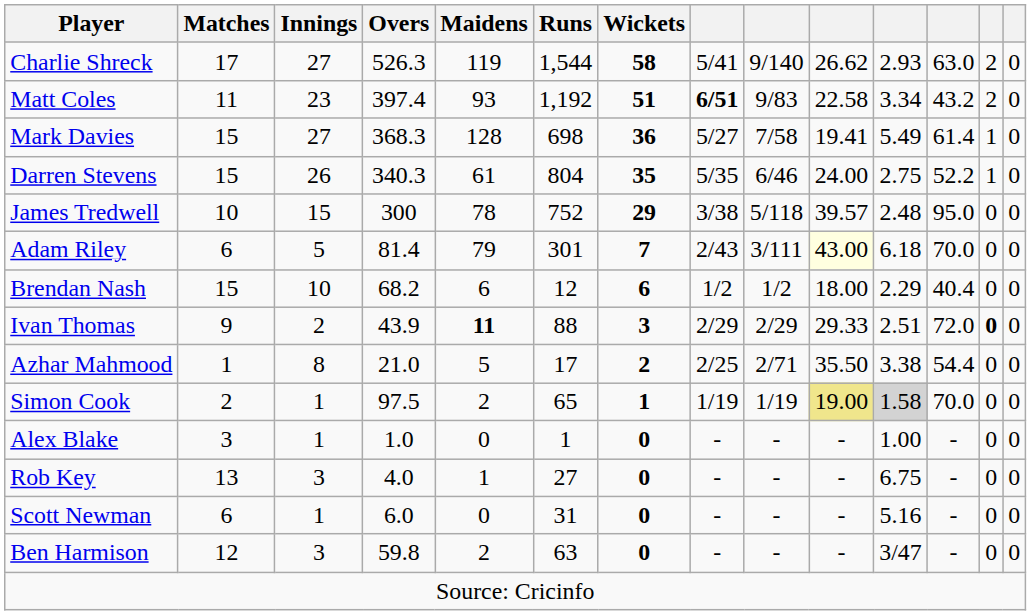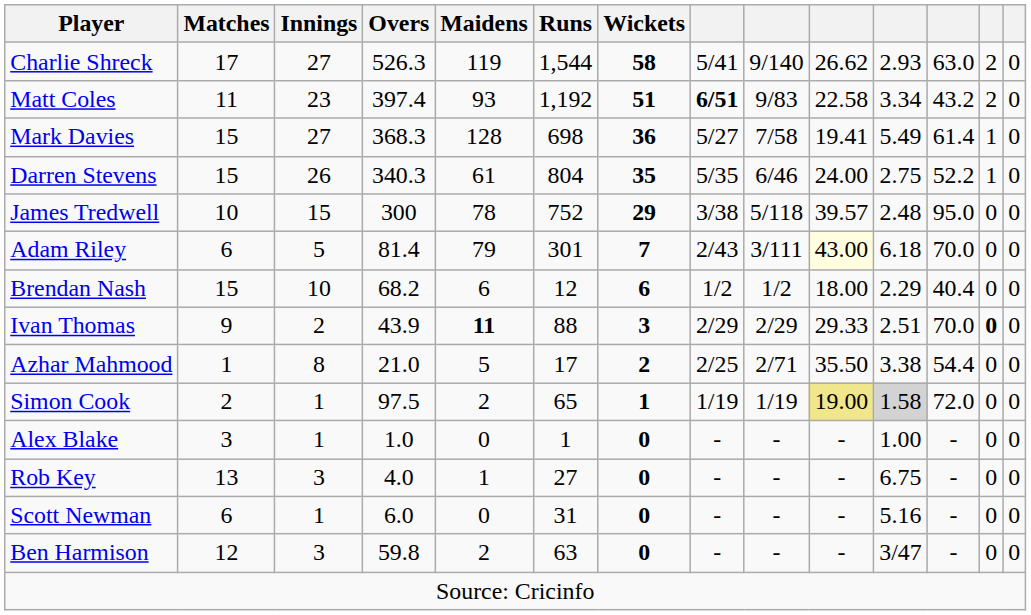 <table class="wikitable" style="text-align:center">
 <tr>
 <th>Player</th>
 <th>Matches</th>
 <th>Innings</th>
 <th>Overs</th>
 <th>Maidens</th>
 <th>Runs</th>
 <th>Wickets</th>
 <th></th>
 <th></th>
 <th></th>
 <th></th>
 <th></th>
 <th></th>
 <th></th>
 </tr>
 <tr>
 <td align="left"><a href='#'>Charlie Shreck</a></td>
 <td>17</td>
 <td>27</td>
 <td>526.3</td>
 <td>119</td>
 <td>1,544</td>
 <td><strong>58</strong></td>
 <td>5/41</td>
 <td>9/140</td>
 <td>26.62</td>
 <td>2.93</td>
 <td>63.0</td>
 <td>2</td>
 <td>0</td>
 </tr>
 <tr>
 <td align="left"><a href='#'>Matt Coles</a></td>
 <td>11</td>
 <td>23</td>
 <td>397.4</td>
 <td>93</td>
 <td>1,192</td>
 <td><strong>51</strong></td>
 <td><strong>6/51</strong></td>
 <td>9/83</td>
 <td>22.58</td>
 <td>3.34</td>
 <td>43.2</td>
 <td>2</td>
 <td>0</td>
 </tr>
 <tr>
 <td align="left"><a href='#'>Mark Davies</a></td>
 <td>15</td>
 <td>27</td>
 <td>368.3</td>
 <td>128</td>
 <td>698</td>
 <td><strong>36</strong></td>
 <td>5/27</td>
 <td>7/58</td>
 <td>19.41</td>
 <td>5.49</td>
 <td>61.4</td>
 <td>1</td>
 <td>0</td>
 </tr>
 <tr>
 <td align="left"><a href='#'>Darren Stevens</a></td>
 <td>15</td>
 <td>26</td>
 <td>340.3</td>
 <td>61</td>
 <td>804</td>
 <td><strong>35</strong></td>
 <td>5/35</td>
 <td>6/46</td>
 <td>24.00</td>
 <td>2.75</td>
 <td>52.2</td>
 <td>1</td>
 <td>0</td>
 </tr>
 <tr>
 <td align="left"><a href='#'>James Tredwell</a></td>
 <td>10</td>
 <td>15</td>
 <td>300</td>
 <td>78</td>
 <td>752</td>
 <td><strong>29</strong></td>
 <td>3/38</td>
 <td>5/118</td>
 <td>39.57</td>
 <td>2.48</td>
 <td>95.0</td>
 <td>0</td>
 <td>0</td>
 </tr>
 <tr>
 <td align="left"><a href='#'>Adam Riley</a></td>
 <td>6</td>
 <td>5</td>
 <td>81.4</td>
 <td>79</td>
 <td>301</td>
 <td><strong>7</strong></td>
 <td>2/43</td>
 <td>3/111</td>
 <td style="background: lightyellow;">43.00</td>
 <td>6.18</td>
 <td>70.0</td>
 <td>0</td>
 <td>0</td>
 </tr>
 <tr>
 <td align="left"><a href='#'>Brendan Nash</a></td>
 <td>15</td>
 <td>10</td>
 <td>68.2</td>
 <td>6</td>
 <td>12</td>
 <td><strong>6</strong></td>
 <td>1/2</td>
 <td>1/2</td>
 <td>18.00</td>
 <td>2.29</td>
 <td>40.4</td>
 <td>0</td>
 <td>0</td>
 </tr>
 <tr>
 <td align="left"><a href='#'>Ivan Thomas</a></td>
 <td>9</td>
 <td>2</td>
 <td>43.9</td>
 <td><strong>11</strong></td>
 <td>88</td>
 <td><strong>3</strong></td>
 <td>2/29</td>
 <td>2/29</td>
 <td>29.33</td>
 <td>2.51</td>
-<td>72.0</td>
+<td>70.0</td>
 <td><strong>0</strong></td>
 <td>0</td>
 </tr>
 <tr>
 <td align="left"><a href='#'>Azhar Mahmood</a></td>
 <td>1</td>
 <td>8</td>
 <td>21.0</td>
 <td>5</td>
 <td>17</td>
 <td><strong>2</strong></td>
 <td>2/25</td>
 <td>2/71</td>
 <td>35.50</td>
 <td>3.38</td>
 <td>54.4</td>
 <td>0</td>
 <td>0</td>
 </tr>
 <tr>
 <td align="left"><a href='#'>Simon Cook</a></td>
 <td>2</td>
 <td>1</td>
 <td>97.5</td>
 <td>2</td>
 <td>65</td>
 <td><strong>1</strong></td>
 <td>1/19</td>
 <td>1/19</td>
 <td style="background: khaki;">19.00</td>
 <td style="background: lightgrey;">1.58</td>
-<td>70.0</td>
+<td>72.0</td>
 <td>0</td>
 <td>0</td>
 </tr>
 <tr>
 <td align="left"><a href='#'>Alex Blake</a></td>
 <td>3</td>
 <td>1</td>
 <td>1.0</td>
 <td>0</td>
 <td>1</td>
 <td><strong>0</strong></td>
 <td>-</td>
 <td>-</td>
 <td>-</td>
 <td>1.00</td>
 <td>-</td>
 <td>0</td>
 <td>0</td>
 </tr>
 <tr>
 <td align="left"><a href='#'>Rob Key</a></td>
 <td>13</td>
 <td>3</td>
 <td>4.0</td>
 <td>1</td>
 <td>27</td>
 <td><strong>0</strong></td>
 <td>-</td>
 <td>-</td>
 <td>-</td>
 <td>6.75</td>
 <td>-</td>
 <td>0</td>
 <td>0</td>
 </tr>
 <tr>
 <td align="left"><a href='#'>Scott Newman</a></td>
 <td>6</td>
 <td>1</td>
 <td>6.0</td>
 <td>0</td>
 <td>31</td>
 <td><strong>0</strong></td>
 <td>-</td>
 <td>-</td>
 <td>-</td>
 <td>5.16</td>
 <td>-</td>
 <td>0</td>
 <td>0</td>
 </tr>
 <tr>
 <td align="left"><a href='#'>Ben Harmison</a></td>
 <td>12</td>
 <td>3</td>
 <td>59.8</td>
 <td>2</td>
 <td>63</td>
 <td><strong>0</strong></td>
 <td>-</td>
 <td>-</td>
 <td>-</td>
 <td>3/47</td>
 <td>-</td>
 <td>0</td>
 <td>0</td>
 </tr>
 <tr>
 <td colspan="14">Source: Cricinfo</td>
 </tr>
 </table>
